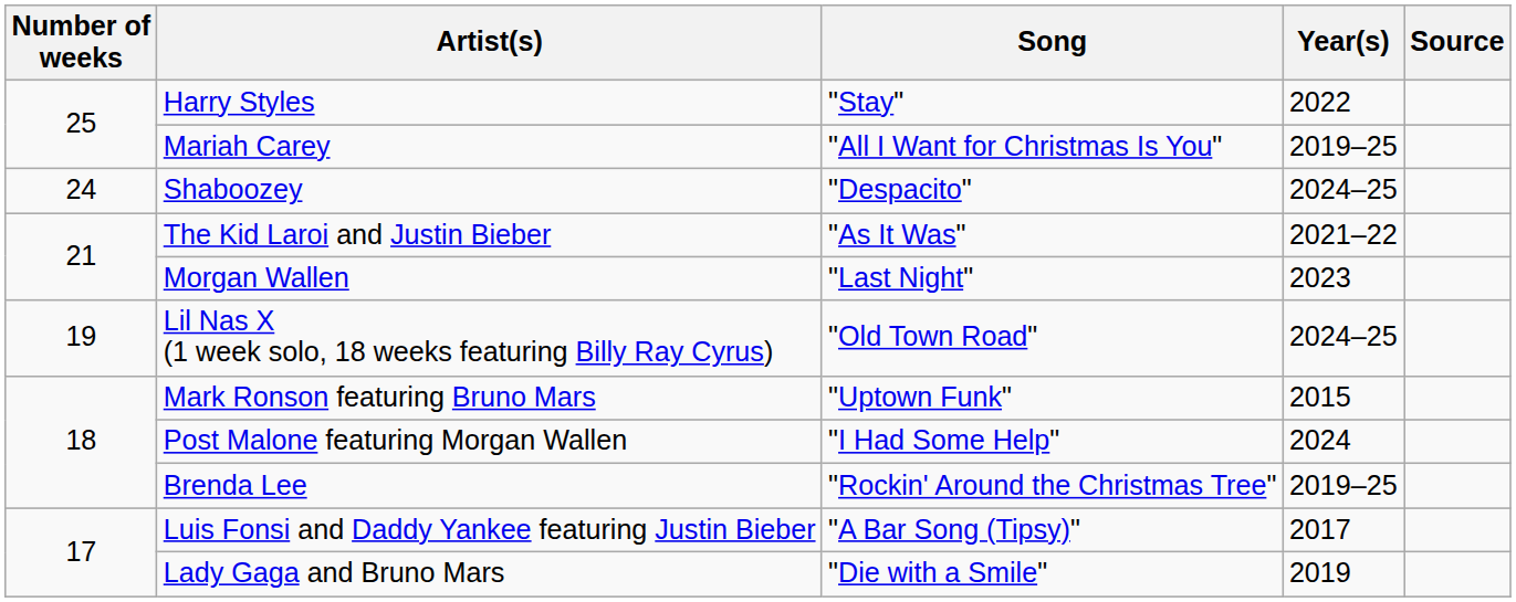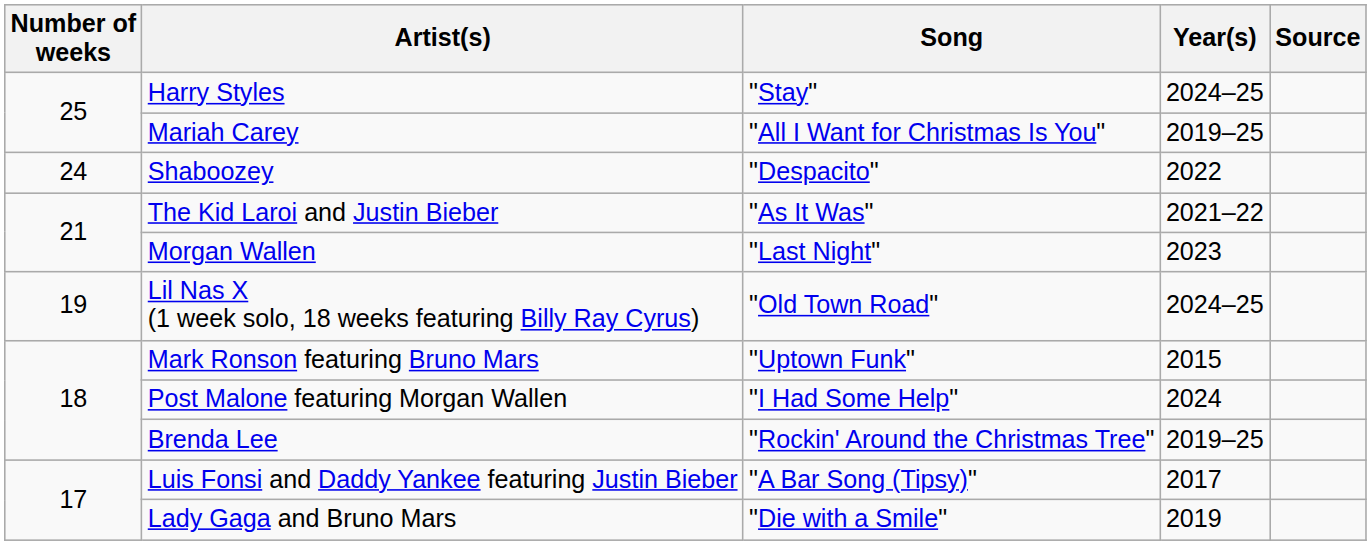 <table class="wikitable">
 <tr>
 <th>Number of <br> weeks</th>
 <th>Artist(s)</th>
 <th>Song</th>
 <th>Year(s)</th>
 <th>Source</th>
 </tr>
 <tr>
 <td rowspan="2" style="text-align:center;">25</td>
 <td><a href='#'>Harry Styles</a></td>
 <td>"<a href='#'>Stay</a>"</td>
-<td>2022</td>
+<td>2024–25</td>
 <td></td>
 </tr>
 <tr>
 <td><a href='#'>Mariah Carey</a></td>
 <td>"<a href='#'>All I Want for Christmas Is You</a>"</td>
 <td>2019–25</td>
 <td></td>
 </tr>
 <tr>
 <td style="text-align:center;">24</td>
 <td><a href='#'>Shaboozey</a></td>
 <td>"<a href='#'>Despacito</a>"</td>
-<td>2024–25</td>
+<td>2022</td>
 <td></td>
 </tr>
 <tr>
 <td rowspan="2" style="text-align:center;">21</td>
 <td><a href='#'>The Kid Laroi</a> and <a href='#'>Justin Bieber</a></td>
 <td>"<a href='#'>As It Was</a>"</td>
 <td>2021–22</td>
 <td></td>
 </tr>
 <tr>
 <td><a href='#'>Morgan Wallen</a></td>
 <td>"<a href='#'>Last Night</a>"</td>
 <td>2023</td>
 <td></td>
 </tr>
 <tr>
 <td style="text-align:center;">19</td>
 <td><a href='#'>Lil Nas X</a><br> (1 week solo, 18 weeks featuring <a href='#'>Billy Ray Cyrus</a>)</td>
 <td>"<a href='#'>Old Town Road</a>"</td>
 <td>2024–25</td>
 <td></td>
 </tr>
 <tr>
 <td rowspan="3" style="text-align:center;">18</td>
 <td><a href='#'>Mark Ronson</a> featuring <a href='#'>Bruno Mars</a></td>
 <td>"<a href='#'>Uptown Funk</a>"</td>
 <td>2015</td>
 <td></td>
 </tr>
 <tr>
 <td><a href='#'>Post Malone</a> featuring Morgan Wallen</td>
 <td>"<a href='#'>I Had Some Help</a>"</td>
 <td>2024</td>
 <td></td>
 </tr>
 <tr>
 <td><a href='#'>Brenda Lee</a></td>
 <td>"<a href='#'>Rockin' Around the Christmas Tree</a>"</td>
 <td>2019–25</td>
 <td></td>
 </tr>
 <tr>
 <td rowspan="2" style="text-align:center;">17</td>
 <td><a href='#'>Luis Fonsi</a> and <a href='#'>Daddy Yankee</a> featuring <a href='#'>Justin Bieber</a></td>
 <td>"<a href='#'>A Bar Song (Tipsy)</a>"</td>
 <td>2017</td>
 <td></td>
 </tr>
 <tr>
 <td><a href='#'>Lady Gaga</a> and Bruno Mars</td>
 <td>"<a href='#'>Die with a Smile</a>"</td>
 <td>2019</td>
 <td></td>
 </tr>
 </table>
